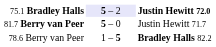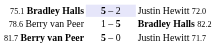 <table style="text-align:center">
 <tr>
 <th width=233></th>
 <th width=80></th>
 <th width=233></th>
 </tr>
 <tr>
 <td align=right><small>75.1</small> <strong>Bradley Halls</strong> </td>
 <td style="background: lavender;"><strong>5</strong> – 2</td>
-<td align=left><strong> Justin Hewitt <small>72.0</small></strong></td>
+<td align=left> Justin Hewitt <small>72.0</small></td>
+</tr>
+<tr>
+<td align=right><small>78.6</small> Berry van Peer </td>
+<td>1 – <strong>5</strong></td>
+<td align=left> <strong>Bradley Halls</strong> <small>82.2</small></td>
 </tr>
 <tr>
 <td align=right><small>81.7</small> <strong>Berry van Peer</strong> </td>
 <td><strong>5</strong> – 0</td>
 <td align=left> Justin Hewitt <small>71.7</small></td>
 </tr>
-<tr>
-<td align=right><small>78.6</small> Berry van Peer </td>
-<td>1 – <strong>5</strong></td>
-<td align=left> <strong>Bradley Halls</strong> <small>82.2</small></td>
-</tr>
 </table>
